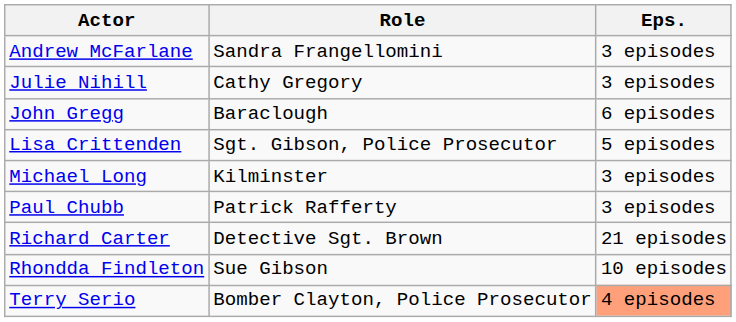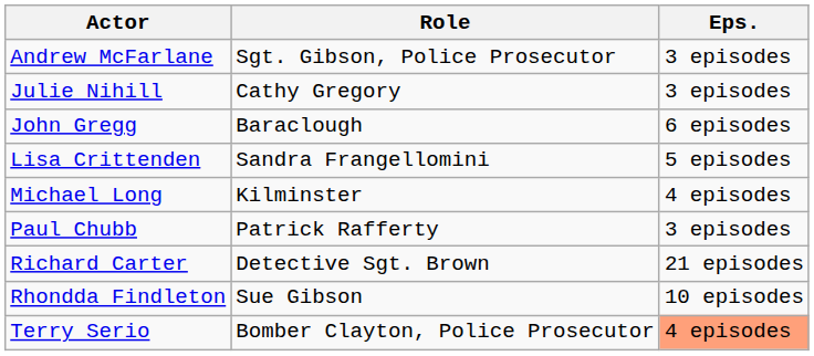 <table class="wikitable">
 <tr>
 <th>Actor</th>
 <th>Role</th>
 <th>Eps.</th>
 </tr>
 <tr>
 <td><a href='#'>Andrew McFarlane</a></td>
-<td>Sandra Frangellomini</td>
+<td>Sgt. Gibson, Police Prosecutor</td>
 <td>3 episodes</td>
 </tr>
 <tr>
 <td><a href='#'>Julie Nihill</a></td>
 <td>Cathy Gregory</td>
 <td>3 episodes</td>
 </tr>
 <tr>
 <td><a href='#'>John Gregg</a></td>
 <td>Baraclough</td>
 <td>6 episodes</td>
 </tr>
 <tr>
 <td><a href='#'>Lisa Crittenden</a></td>
-<td>Sgt. Gibson, Police Prosecutor</td>
+<td>Sandra Frangellomini</td>
 <td>5 episodes</td>
 </tr>
 <tr>
 <td><a href='#'>Michael Long</a></td>
 <td>Kilminster</td>
-<td>3 episodes</td>
+<td>4 episodes</td>
 </tr>
 <tr>
 <td><a href='#'>Paul Chubb</a></td>
 <td>Patrick Rafferty</td>
 <td>3 episodes</td>
 </tr>
 <tr>
 <td><a href='#'>Richard Carter</a></td>
 <td>Detective Sgt. Brown</td>
 <td>21 episodes</td>
 </tr>
 <tr>
 <td><a href='#'>Rhondda Findleton</a></td>
 <td>Sue Gibson</td>
 <td>10 episodes</td>
 </tr>
 <tr>
 <td><a href='#'>Terry Serio</a></td>
 <td>Bomber Clayton, Police Prosecutor</td>
 <td style="background: lightsalmon;">4 episodes</td>
 </tr>
 </table>
